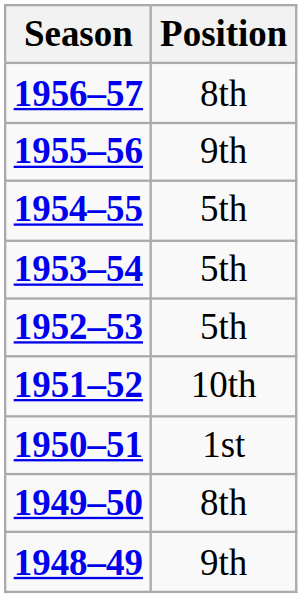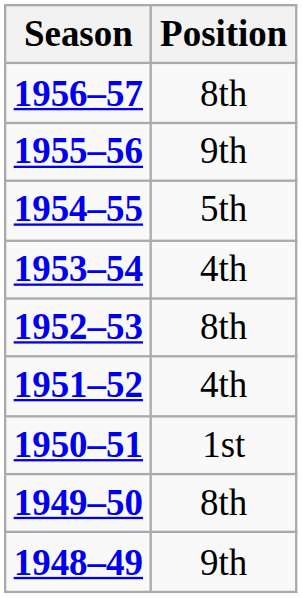 <table class="wikitable" style="text-align:center;">
 <tr>
 <th><strong>Season</strong></th>
 <th><strong>Position</strong></th>
 </tr>
 <tr --->
 <td><strong><a href='#'>1956–57</a></strong></td>
 <td>8th</td>
 </tr>
 <tr --->
 <td><strong><a href='#'>1955–56</a></strong></td>
 <td>9th</td>
 </tr>
 <tr --->
 <td><strong><a href='#'>1954–55</a></strong></td>
 <td>5th</td>
 </tr>
 <tr --->
 <td><strong><a href='#'>1953–54</a></strong></td>
-<td>5th</td>
+<td>4th</td>
 </tr>
 <tr --->
 <td><strong><a href='#'>1952–53</a></strong></td>
-<td>5th</td>
+<td>8th</td>
 </tr>
 <tr --->
 <td><strong><a href='#'>1951–52</a></strong></td>
-<td>10th</td>
+<td>4th</td>
 </tr>
 <tr --->
 <td><strong><a href='#'>1950–51</a></strong></td>
 <td>1st</td>
 </tr>
 <tr --->
 <td><strong><a href='#'>1949–50</a></strong></td>
 <td>8th</td>
 </tr>
 <tr --->
 <td><strong><a href='#'>1948–49</a></strong></td>
 <td>9th</td>
 </tr>
 </table>
